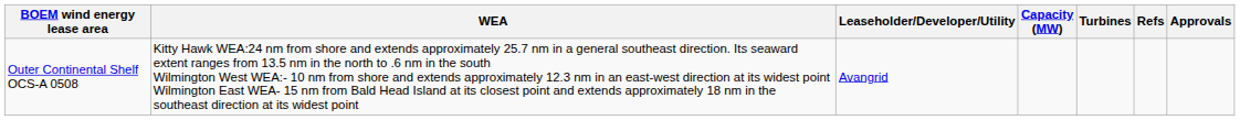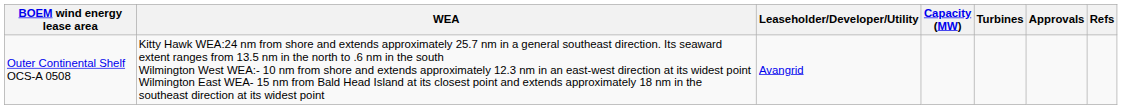 <table class="wikitable sortable">
 <tr>
 <th><a href='#'>BOEM</a> wind energy lease area</th>
 <th class="unsortable">WEA</th>
 <th>Leaseholder/Developer/Utility</th>
 <th data-sort-type="number"><a href='#'>Capacity</a><br>(<a href='#'>MW</a>)</th>
 <th>Turbines</th>
+<th>Approvals</th>
 <th>Refs</th>
-<th>Approvals</th>
 </tr>
 <tr>
 <td><a href='#'>Outer Continental Shelf</a><br>OCS-A 0508</td>
 <td>Kitty Hawk WEA:24 nm from shore and extends approximately 25.7 nm in a general southeast direction. Its seaward extent ranges from 13.5 nm in the north to .6 nm in the south<br>Wilmington West WEA:- 10 nm from shore and extends approximately 12.3 nm in an east-west direction at its widest point<br>Wilmington East WEA- 15 nm from Bald Head Island at its closest point and extends approximately 18 nm in the southeast direction at its widest point</td>
 <td><a href='#'>Avangrid</a></td>
 <td></td>
 <td></td>
 <td></td>
 <td></td>
 </tr>
 </table>
